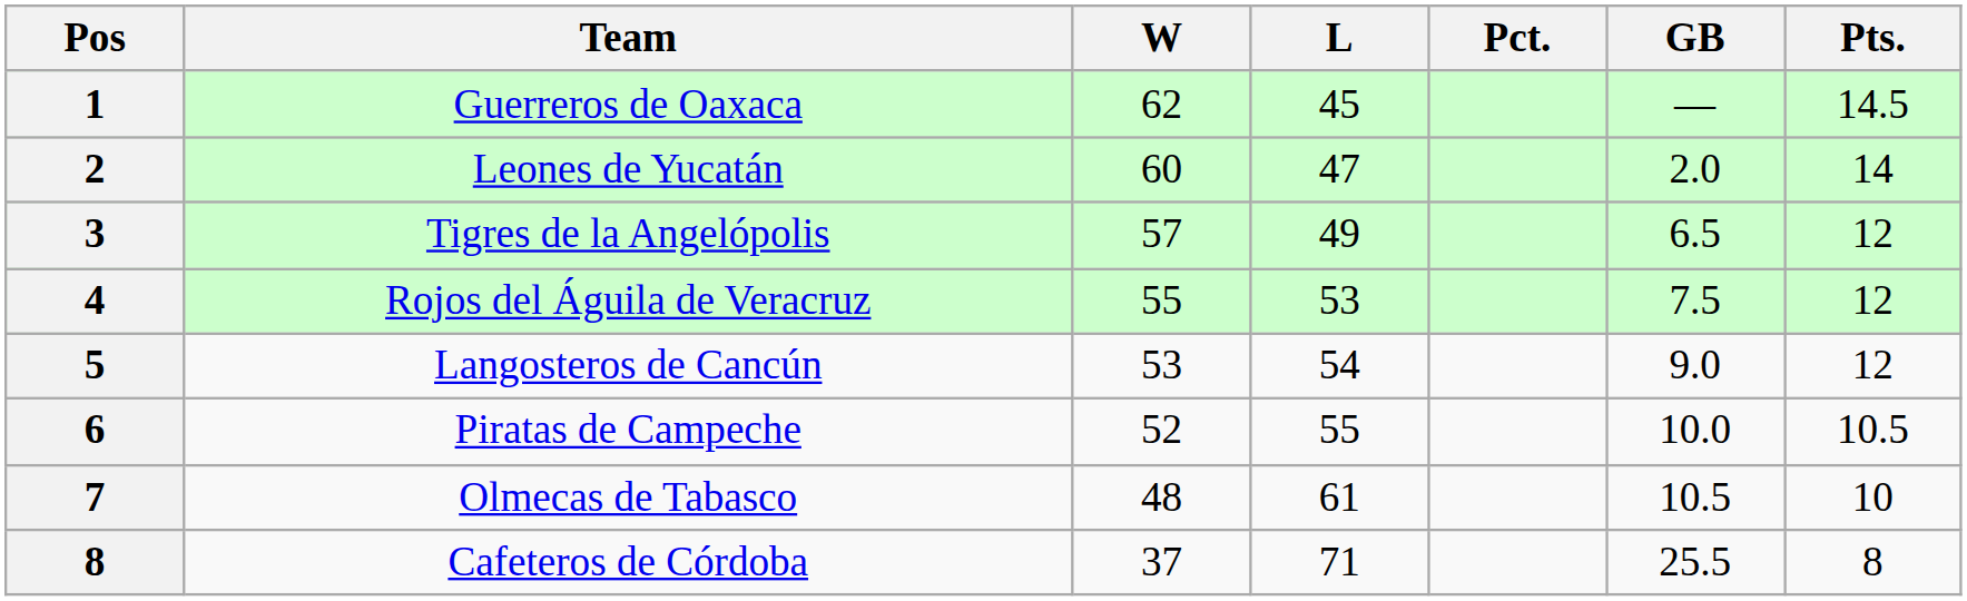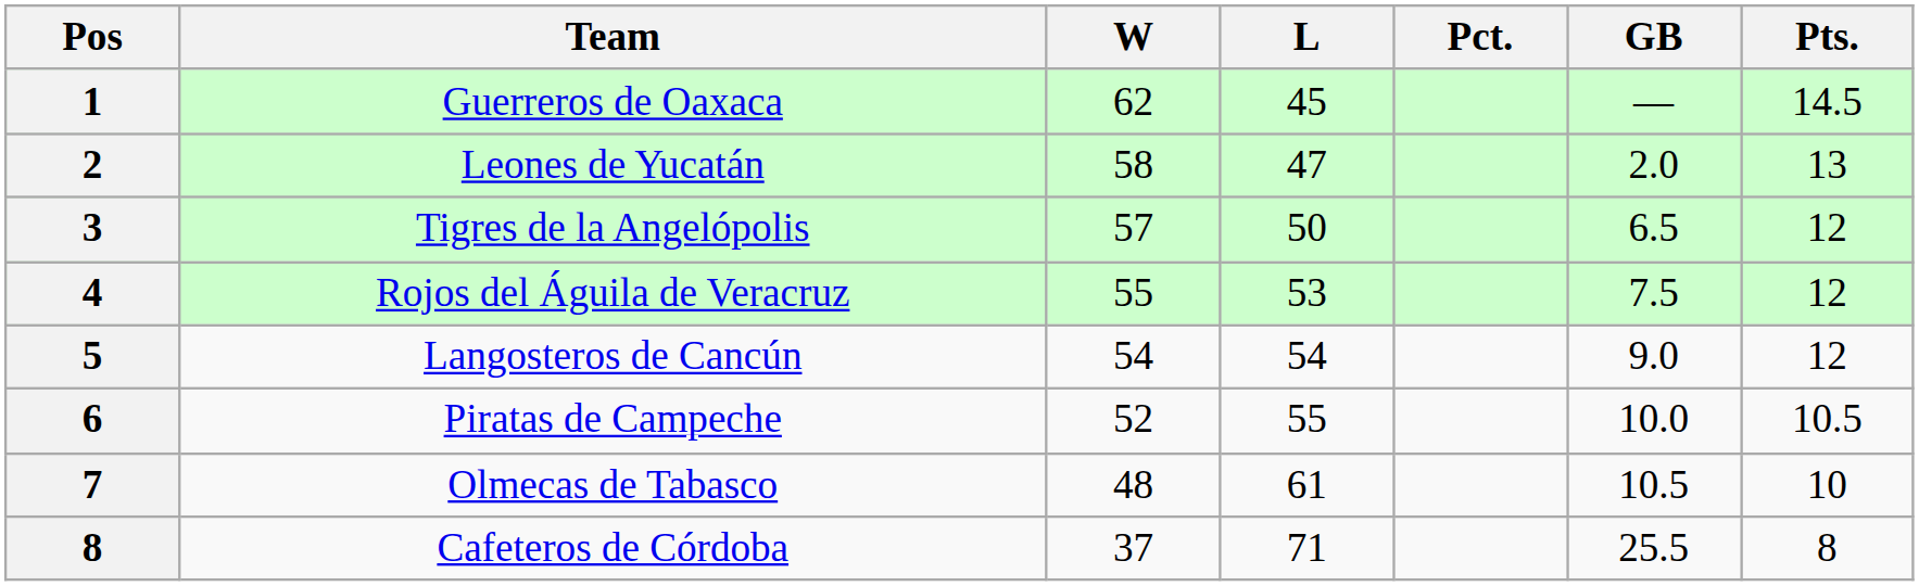 <table class="wikitable plainrowheaders" width="60%" style="text-align:center;">
 <tr>
 <th scope="col" width="5%">Pos</th>
 <th scope="col" width="25%">Team</th>
 <th scope="col" width="5%">W</th>
 <th scope="col" width="5%">L</th>
 <th scope="col" width="5%">Pct.</th>
 <th scope="col" width="5%">GB</th>
 <th scope="col" width="5%">Pts.</th>
 </tr>
 <tr style="background-color:#ccffcc;">
 <th>1</th>
 <td><a href='#'>Guerreros de Oaxaca</a></td>
 <td>62</td>
 <td>45</td>
 <td></td>
 <td>—</td>
 <td>14.5</td>
 </tr>
 <tr style="background-color:#ccffcc;">
 <th>2</th>
 <td><a href='#'>Leones de Yucatán</a></td>
-<td>60</td>
+<td>58</td>
 <td>47</td>
 <td></td>
 <td>2.0</td>
-<td>14</td>
+<td>13</td>
 </tr>
 <tr style="background-color:#ccffcc;">
 <th>3</th>
 <td><a href='#'>Tigres de la Angelópolis</a></td>
 <td>57</td>
-<td>49</td>
+<td>50</td>
 <td></td>
 <td>6.5</td>
 <td>12</td>
 </tr>
 <tr style="background-color:#ccffcc;">
 <th>4</th>
 <td><a href='#'>Rojos del Águila de Veracruz</a></td>
 <td>55</td>
 <td>53</td>
 <td></td>
 <td>7.5</td>
 <td>12</td>
 </tr>
 <tr>
 <th>5</th>
 <td><a href='#'>Langosteros de Cancún</a></td>
-<td>53</td>
+<td>54</td>
 <td>54</td>
 <td></td>
 <td>9.0</td>
 <td>12</td>
 </tr>
 <tr>
 <th>6</th>
 <td><a href='#'>Piratas de Campeche</a></td>
 <td>52</td>
 <td>55</td>
 <td></td>
 <td>10.0</td>
 <td>10.5</td>
 </tr>
 <tr>
 <th>7</th>
 <td><a href='#'>Olmecas de Tabasco</a></td>
 <td>48</td>
 <td>61</td>
 <td></td>
 <td>10.5</td>
 <td>10</td>
 </tr>
 <tr>
 <th>8</th>
 <td><a href='#'>Cafeteros de Córdoba</a></td>
 <td>37</td>
 <td>71</td>
 <td></td>
 <td>25.5</td>
 <td>8</td>
 </tr>
 </table>
